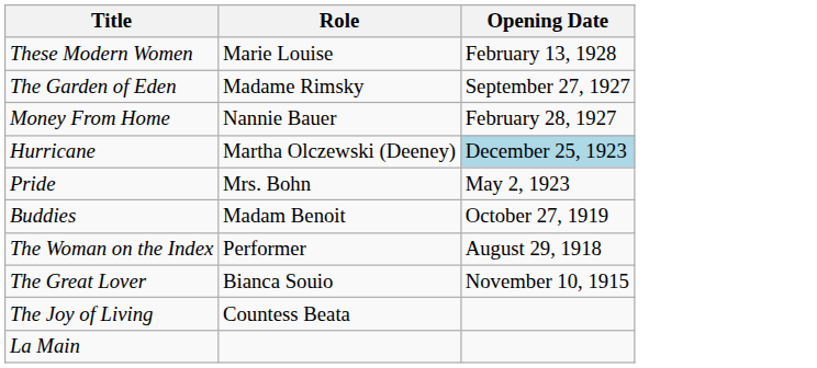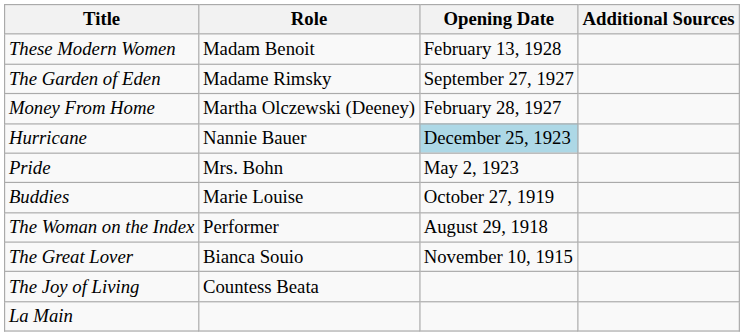 <table class="wikitable">
 <tr>
 <th>Title</th>
 <th>Role</th>
 <th>Opening Date</th>
+<th>Additional Sources</th>
 </tr>
 <tr>
 <td><em>These Modern Women</em></td>
-<td>Marie Louise</td>
+<td>Madam Benoit</td>
 <td>February 13, 1928</td>
+<td></td>
 </tr>
 <tr>
 <td><em>The Garden of Eden</em></td>
 <td>Madame Rimsky</td>
 <td>September 27, 1927</td>
+<td></td>
 </tr>
 <tr>
 <td><em>Money From Home</em></td>
-<td>Nannie Bauer</td>
+<td>Martha Olczewski (Deeney)</td>
 <td>February 28, 1927</td>
+<td></td>
 </tr>
 <tr>
 <td><em>Hurricane</em></td>
-<td>Martha Olczewski (Deeney)</td>
+<td>Nannie Bauer</td>
 <td style="background: lightblue;">December 25, 1923</td>
+<td></td>
 </tr>
 <tr>
 <td><em>Pride</em></td>
 <td>Mrs. Bohn</td>
 <td>May 2, 1923</td>
+<td></td>
 </tr>
 <tr>
 <td><em>Buddies</em></td>
-<td>Madam Benoit</td>
+<td>Marie Louise</td>
 <td>October 27, 1919</td>
+<td></td>
 </tr>
 <tr>
 <td><em>The Woman on the Index</em></td>
 <td>Performer</td>
 <td>August 29, 1918</td>
+<td></td>
 </tr>
 <tr>
 <td><em>The Great Lover</em></td>
 <td>Bianca Souio</td>
 <td>November 10, 1915</td>
+<td></td>
 </tr>
 <tr>
 <td><em>The Joy of Living</em></td>
 <td>Countess Beata</td>
+<td></td>
 <td></td>
 </tr>
 <tr>
 <td><em>La Main</em></td>
 <td></td>
 <td></td>
+<td></td>
 </tr>
 </table>
